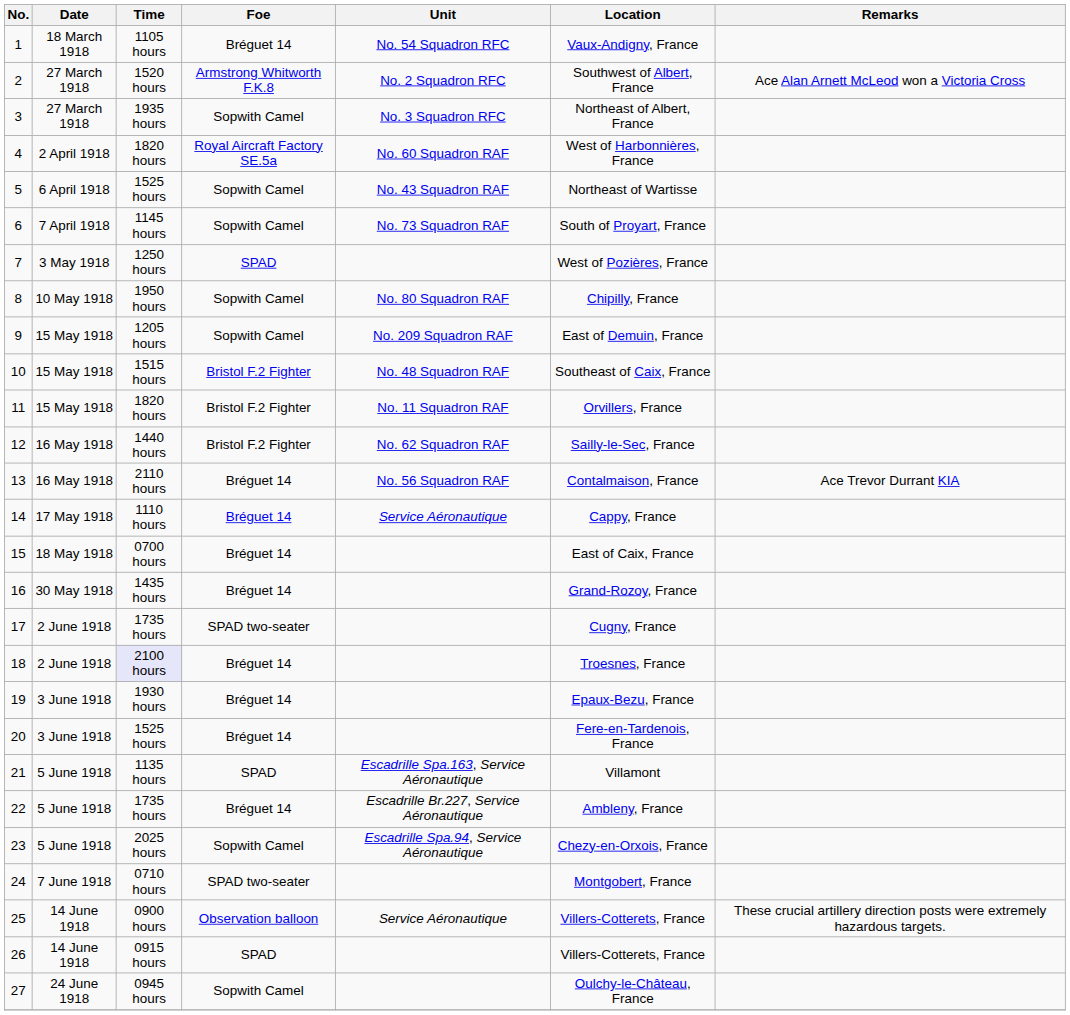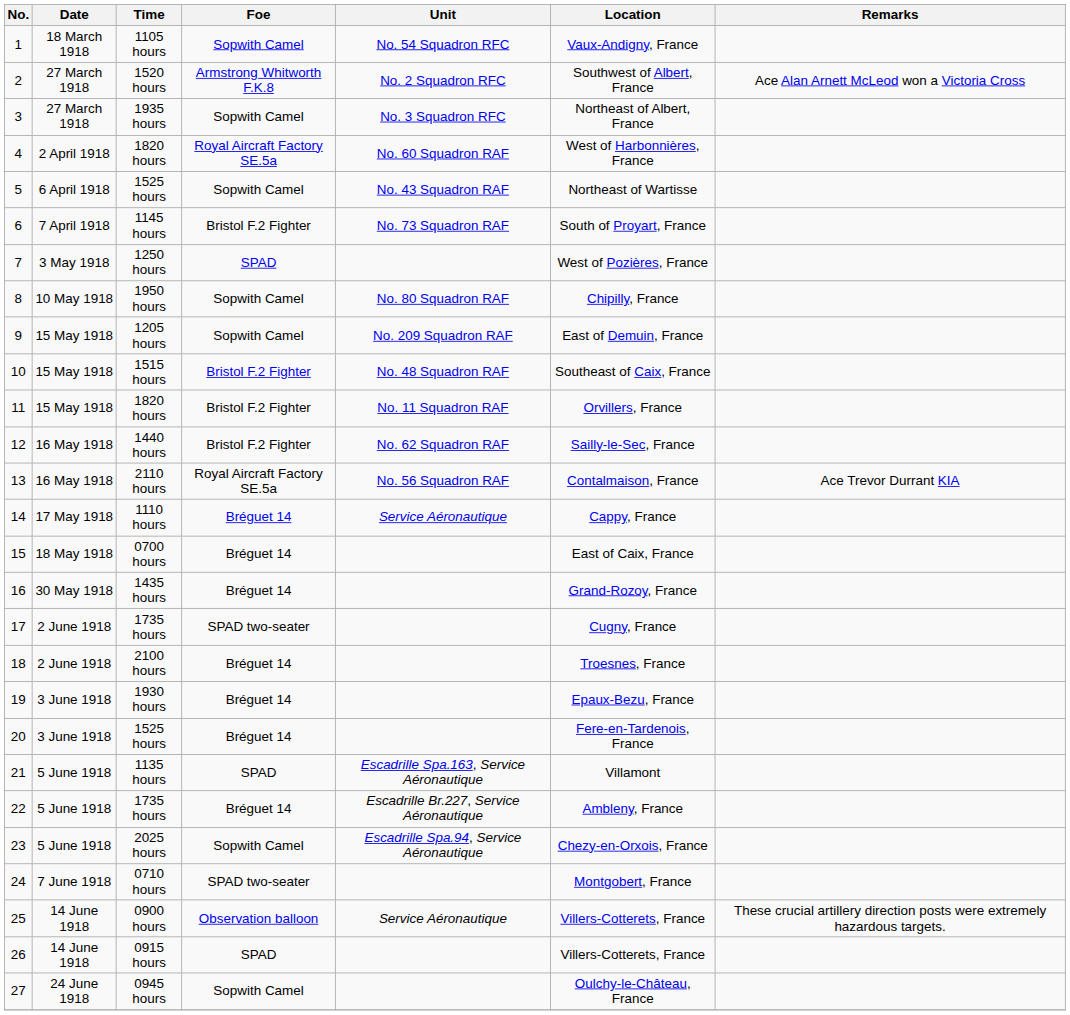 <table class="wikitable" border="1" style="margin: 1em auto 1em auto">
 <tr>
 <th>No.</th>
 <th>Date</th>
 <th>Time</th>
 <th>Foe</th>
 <th>Unit</th>
 <th>Location</th>
 <th>Remarks</th>
 </tr>
 <tr>
 <td align="center">1</td>
 <td align="center">18 March 1918</td>
 <td align="center">1105 hours</td>
-<td align="center">Bréguet 14</td>
+<td align="center"><a href='#'>Sopwith Camel</a></td>
 <td align="center"><a href='#'>No. 54 Squadron RFC</a></td>
 <td align="center"><a href='#'>Vaux-Andigny</a>, France</td>
 <td align="center"></td>
 </tr>
 <tr>
 <td align="center">2</td>
 <td align="center">27 March 1918</td>
 <td align="center">1520 hours</td>
 <td align="center"><a href='#'>Armstrong Whitworth F.K.8</a></td>
 <td align="center"><a href='#'>No. 2 Squadron RFC</a></td>
 <td align="center">Southwest of <a href='#'>Albert</a>, France</td>
 <td align="center">Ace <a href='#'>Alan Arnett McLeod</a> won a <a href='#'>Victoria Cross</a></td>
 </tr>
 <tr>
 <td align="center">3</td>
 <td align="center">27 March 1918</td>
 <td align="center">1935 hours</td>
 <td align="center">Sopwith Camel</td>
 <td align="center"><a href='#'>No. 3 Squadron RFC</a></td>
 <td align="center">Northeast of Albert, France</td>
 <td align="center"></td>
 </tr>
 <tr>
 <td align="center">4</td>
 <td align="center">2 April 1918</td>
 <td align="center">1820 hours</td>
 <td align="center"><a href='#'>Royal Aircraft Factory SE.5a</a></td>
 <td align="center"><a href='#'>No. 60 Squadron RAF</a></td>
 <td align="center">West of <a href='#'>Harbonnières</a>, France</td>
 <td align="center"></td>
 </tr>
 <tr>
 <td align="center">5</td>
 <td align="center">6 April 1918</td>
 <td align="center">1525 hours</td>
 <td align="center">Sopwith Camel</td>
 <td align="center"><a href='#'>No. 43 Squadron RAF</a></td>
 <td align="center">Northeast of Wartisse</td>
 <td align="center"></td>
 </tr>
 <tr>
 <td align="center">6</td>
 <td align="center">7 April 1918</td>
 <td align="center">1145 hours</td>
-<td align="center">Sopwith Camel</td>
+<td align="center">Bristol F.2 Fighter</td>
 <td align="center"><a href='#'>No. 73 Squadron RAF</a></td>
 <td align="center">South of <a href='#'>Proyart</a>, France</td>
 <td align="center"></td>
 </tr>
 <tr>
 <td align="center">7</td>
 <td align="center">3 May 1918</td>
 <td align="center">1250 hours</td>
 <td align="center"><a href='#'>SPAD</a></td>
 <td align="center"></td>
 <td align="center">West of <a href='#'>Pozières</a>, France</td>
 <td align="center"></td>
 </tr>
 <tr>
 <td align="center">8</td>
 <td align="center">10 May 1918</td>
 <td align="center">1950 hours</td>
 <td align="center">Sopwith Camel</td>
 <td align="center"><a href='#'>No. 80 Squadron RAF</a></td>
 <td align="center"><a href='#'>Chipilly</a>, France</td>
 <td align="center"></td>
 </tr>
 <tr>
 <td align="center">9</td>
 <td align="center">15 May 1918</td>
 <td align="center">1205 hours</td>
 <td align="center">Sopwith Camel</td>
 <td align="center"><a href='#'>No. 209 Squadron RAF</a></td>
 <td align="center">East of <a href='#'>Demuin</a>, France</td>
 <td align="center"></td>
 </tr>
 <tr>
 <td align="center">10</td>
 <td align="center">15 May 1918</td>
 <td align="center">1515 hours</td>
 <td align="center"><a href='#'>Bristol F.2 Fighter</a></td>
 <td align="center"><a href='#'>No. 48 Squadron RAF</a></td>
 <td align="center">Southeast of <a href='#'>Caix</a>, France</td>
 <td align="center"></td>
 </tr>
 <tr>
 <td align="center">11</td>
 <td align="center">15 May 1918</td>
 <td align="center">1820 hours</td>
 <td align="center">Bristol F.2 Fighter</td>
 <td align="center"><a href='#'>No. 11 Squadron RAF</a></td>
 <td align="center"><a href='#'>Orvillers</a>, France</td>
 <td align="center"></td>
 </tr>
 <tr>
 <td align="center">12</td>
 <td align="center">16 May 1918</td>
 <td align="center">1440 hours</td>
 <td align="center">Bristol F.2 Fighter</td>
 <td align="center"><a href='#'>No. 62 Squadron RAF</a></td>
 <td align="center"><a href='#'>Sailly-le-Sec</a>, France</td>
 <td align="center"></td>
 </tr>
 <tr>
 <td align="center">13</td>
 <td align="center">16 May 1918</td>
 <td align="center">2110 hours</td>
-<td align="center">Bréguet 14</td>
+<td align="center">Royal Aircraft Factory SE.5a</td>
 <td align="center"><a href='#'>No. 56 Squadron RAF</a></td>
 <td align="center"><a href='#'>Contalmaison</a>, France</td>
 <td align="center">Ace Trevor Durrant <a href='#'>KIA</a></td>
 </tr>
 <tr>
 <td align="center">14</td>
 <td align="center">17 May 1918</td>
 <td align="center">1110 hours</td>
 <td align="center"><a href='#'>Bréguet 14</a></td>
 <td align="center"><em><a href='#'>Service Aéronautique</a></em></td>
 <td align="center"><a href='#'>Cappy</a>, France</td>
 <td align="center"></td>
 </tr>
 <tr>
 <td align="center">15</td>
 <td align="center">18 May 1918</td>
 <td align="center">0700 hours</td>
 <td align="center">Bréguet 14</td>
 <td align="center"></td>
 <td align="center">East of Caix, France</td>
 <td align="center"></td>
 </tr>
 <tr>
 <td align="center">16</td>
 <td align="center">30 May 1918</td>
 <td align="center">1435 hours</td>
 <td align="center">Bréguet 14</td>
 <td align="center"></td>
 <td align="center"><a href='#'>Grand-Rozoy</a>, France</td>
 <td align="center"></td>
 </tr>
 <tr>
 <td align="center">17</td>
 <td align="center">2 June 1918</td>
 <td align="center">1735 hours</td>
 <td align="center">SPAD two-seater</td>
 <td align="center"></td>
 <td align="center"><a href='#'>Cugny</a>, France</td>
 <td align="center"></td>
 </tr>
 <tr>
 <td align="center">18</td>
 <td align="center">2 June 1918</td>
-<td align="center" style="background: lavender;">2100 hours</td>
+<td align="center">2100 hours</td>
 <td align="center">Bréguet 14</td>
 <td align="center"></td>
 <td align="center"><a href='#'>Troesnes</a>, France</td>
 <td align="center"></td>
 </tr>
 <tr>
 <td align="center">19</td>
 <td align="center">3 June 1918</td>
 <td align="center">1930 hours</td>
 <td align="center">Bréguet 14</td>
 <td align="center"></td>
 <td align="center"><a href='#'>Epaux-Bezu</a>, France</td>
 <td align="center"></td>
 </tr>
 <tr>
 <td align="center">20</td>
 <td align="center">3 June 1918</td>
 <td align="center">1525 hours</td>
 <td align="center">Bréguet 14</td>
 <td align="center"></td>
 <td align="center"><a href='#'>Fere-en-Tardenois</a>, France</td>
 <td align="center"></td>
 </tr>
 <tr>
 <td align="center">21</td>
 <td align="center">5 June 1918</td>
 <td align="center">1135 hours</td>
 <td align="center">SPAD</td>
 <td align="center"><em><a href='#'>Escadrille Spa.163</a></em>, <em>Service Aéronautique</em></td>
 <td align="center">Villamont</td>
 <td align="center"></td>
 </tr>
 <tr>
 <td align="center">22</td>
 <td align="center">5 June 1918</td>
 <td align="center">1735 hours</td>
 <td align="center">Bréguet 14</td>
 <td align="center"><em>Escadrille Br.227</em>, <em>Service Aéronautique</em></td>
 <td align="center"><a href='#'>Ambleny</a>, France</td>
 <td align="center"></td>
 </tr>
 <tr>
 <td align="center">23</td>
 <td align="center">5 June 1918</td>
 <td align="center">2025 hours</td>
 <td align="center">Sopwith Camel</td>
 <td align="center"><em><a href='#'>Escadrille Spa.94</a></em>, <em>Service Aéronautique</em></td>
 <td align="center"><a href='#'>Chezy-en-Orxois</a>, France</td>
 <td align="center"></td>
 </tr>
 <tr>
 <td align="center">24</td>
 <td align="center">7 June 1918</td>
 <td align="center">0710 hours</td>
 <td align="center">SPAD two-seater</td>
 <td align="center"></td>
 <td align="center"><a href='#'>Montgobert</a>, France</td>
 <td align="center"></td>
 </tr>
 <tr>
 <td align="center">25</td>
 <td align="center">14 June 1918</td>
 <td align="center">0900 hours</td>
 <td align="center"><a href='#'>Observation balloon</a></td>
 <td align="center"><em>Service Aéronautique</em></td>
 <td align="center"><a href='#'>Villers-Cotterets</a>, France</td>
 <td align="center">These crucial artillery direction posts were extremely hazardous targets.</td>
 </tr>
 <tr>
 <td align="center">26</td>
 <td align="center">14 June 1918</td>
 <td align="center">0915 hours</td>
 <td align="center">SPAD</td>
 <td align="center"></td>
 <td align="center">Villers-Cotterets, France</td>
 <td align="center"></td>
 </tr>
 <tr>
 <td align="center">27</td>
 <td align="center">24 June 1918</td>
 <td align="center">0945 hours</td>
 <td align="center">Sopwith Camel</td>
 <td align="center"></td>
 <td align="center"><a href='#'>Oulchy-le-Château</a>, France</td>
 <td align="center"></td>
 </tr>
 <tr }>
 </tr>
 </table>
